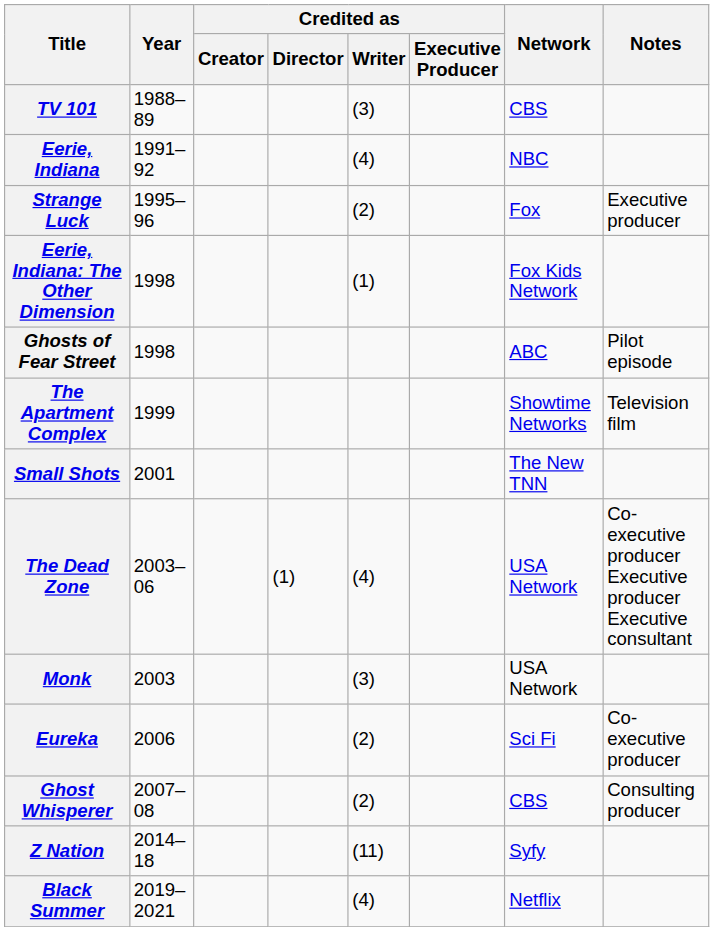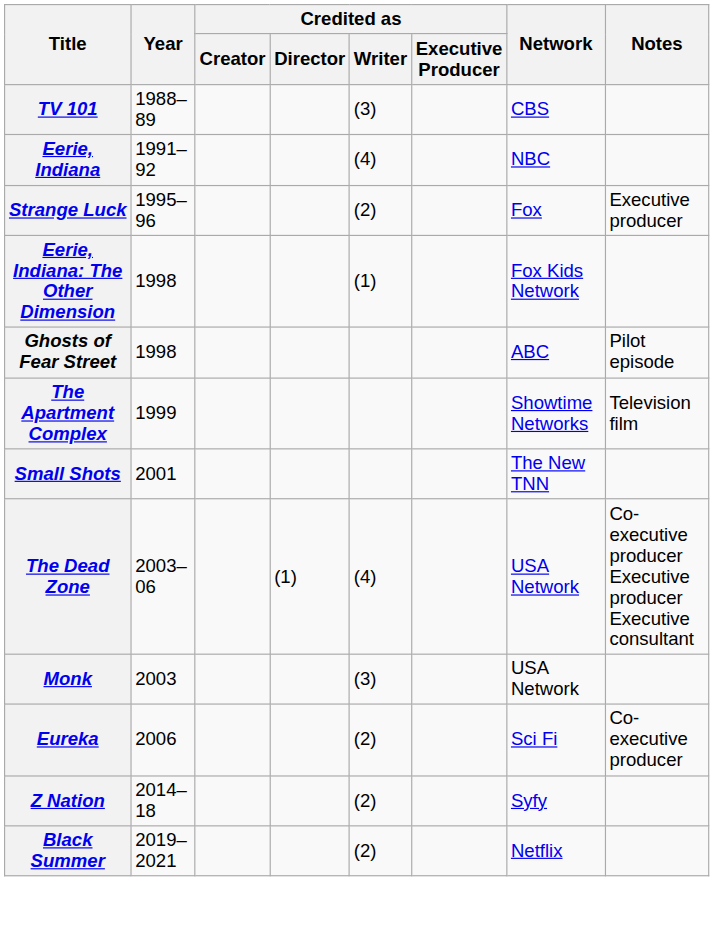 <table class="wikitable plainrowheaders sortable">
 <tr>
 <th rowspan="2" scope="col">Title</th>
 <th rowspan="2" scope="col">Year</th>
 <th colspan="4" scope="col">Credited as</th>
 <th rowspan="2" scope="col">Network</th>
 <th rowspan="2" scope="col" class="unsortable">Notes</th>
 </tr>
 <tr>
 <th>Creator</th>
 <th>Director</th>
 <th>Writer</th>
 <th>Executive<br>Producer</th>
 </tr>
 <tr>
 <th scope=row><em><a href='#'>TV 101</a></em></th>
 <td>1988–89</td>
 <td></td>
 <td></td>
 <td> (3)</td>
 <td></td>
 <td><a href='#'>CBS</a></td>
 <td></td>
 </tr>
 <tr>
 <th scope=row><em><a href='#'>Eerie, Indiana</a></em></th>
 <td>1991–92</td>
 <td></td>
 <td></td>
 <td> (4)</td>
 <td></td>
 <td><a href='#'>NBC</a></td>
 <td></td>
 </tr>
 <tr>
 <th scope=row><em><a href='#'>Strange Luck</a></em></th>
 <td>1995–96</td>
 <td></td>
 <td></td>
 <td> (2)</td>
 <td></td>
 <td><a href='#'>Fox</a></td>
 <td>Executive producer </td>
 </tr>
 <tr>
 <th scope=row><em><a href='#'>Eerie, Indiana: The Other Dimension</a></em></th>
 <td>1998</td>
 <td></td>
 <td></td>
 <td> (1)</td>
 <td></td>
 <td><a href='#'>Fox Kids Network</a></td>
 <td></td>
 </tr>
 <tr>
 <th scope=row><em>Ghosts of Fear Street</em></th>
 <td>1998</td>
 <td></td>
 <td></td>
 <td></td>
 <td></td>
 <td><a href='#'>ABC</a></td>
 <td>Pilot episode</td>
 </tr>
 <tr>
 <th scope=row><em><a href='#'>The Apartment Complex</a></em></th>
 <td>1999</td>
 <td></td>
 <td></td>
 <td></td>
 <td></td>
 <td><a href='#'>Showtime Networks</a></td>
 <td>Television film</td>
 </tr>
 <tr>
 <th scope=row><em><a href='#'>Small Shots</a></em></th>
 <td>2001</td>
 <td></td>
 <td></td>
 <td></td>
 <td></td>
 <td><a href='#'>The New TNN</a></td>
 <td></td>
 </tr>
 <tr>
 <th scope=row><em><a href='#'>The Dead Zone</a></em></th>
 <td>2003–06</td>
 <td></td>
 <td> (1)</td>
 <td> (4)</td>
 <td></td>
 <td><a href='#'>USA Network</a></td>
 <td>Co-executive producer <br>Executive producer <br>Executive consultant </td>
 </tr>
 <tr>
 <th scope=row><em><a href='#'>Monk</a></em></th>
 <td>2003</td>
 <td></td>
 <td></td>
 <td> (3)</td>
 <td></td>
 <td>USA Network</td>
 <td></td>
 </tr>
 <tr>
 <th scope=row><em><a href='#'>Eureka</a></em></th>
 <td>2006</td>
 <td></td>
 <td></td>
 <td> (2)</td>
 <td></td>
 <td><a href='#'>Sci Fi</a></td>
 <td>Co-executive producer </td>
 </tr>
 <tr>
-<th scope=row><em><a href='#'>Ghost Whisperer</a></em></th>
-<td>2007–08</td>
-<td></td>
-<td></td>
-<td> (2)</td>
-<td></td>
-<td><a href='#'>CBS</a></td>
-<td>Consulting producer </td>
-</tr>
-<tr>
 <th scope=row><em><a href='#'>Z Nation</a></em></th>
 <td>2014–18</td>
 <td></td>
 <td></td>
-<td> (11)</td>
+<td> (2)</td>
 <td></td>
 <td><a href='#'>Syfy</a></td>
 <td></td>
 </tr>
 <tr>
 <th scope=row><em><a href='#'>Black Summer</a></em></th>
 <td>2019–2021</td>
 <td></td>
 <td></td>
-<td> (4)</td>
+<td> (2)</td>
 <td></td>
 <td><a href='#'>Netflix</a></td>
 <td></td>
 </tr>
 </table>
